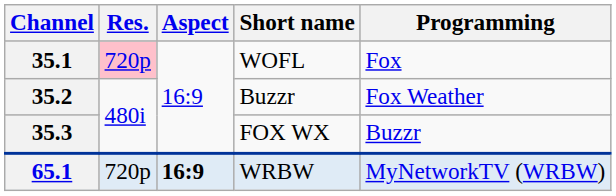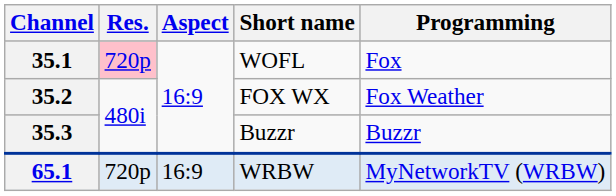 <table class="wikitable">
 <tr>
 <th scope = "col"><a href='#'>Channel</a></th>
 <th scope = "col"><a href='#'>Res.</a></th>
 <th scope = "col"><a href='#'>Aspect</a></th>
 <th scope = "col">Short name</th>
 <th scope = "col">Programming</th>
 </tr>
 <tr>
 <th scope = "row">35.1</th>
 <td style="background: pink;"><a href='#'>720p</a></td>
 <td rowspan=3><a href='#'>16:9</a></td>
 <td>WOFL</td>
 <td><a href='#'>Fox</a></td>
 </tr>
 <tr>
 <th scope = "row">35.2</th>
 <td rowspan=2><a href='#'>480i</a></td>
-<td>Buzzr</td>
+<td>FOX WX</td>
 <td><a href='#'>Fox Weather</a></td>
 </tr>
 <tr>
 <th scope = "row">35.3</th>
-<td>FOX WX</td>
+<td>Buzzr</td>
 <td><a href='#'>Buzzr</a></td>
 </tr>
 <tr style="background-color:#DFEBF6; border-top: 2px solid #003399;">
 <th scope = "row"><a href='#'>65.1</a></th>
 <td>720p</td>
-<td><strong>16:9</strong></td>
+<td>16:9</td>
 <td>WRBW</td>
 <td><a href='#'>MyNetworkTV</a> (<a href='#'>WRBW</a>)</td>
 </tr>
 </table>
